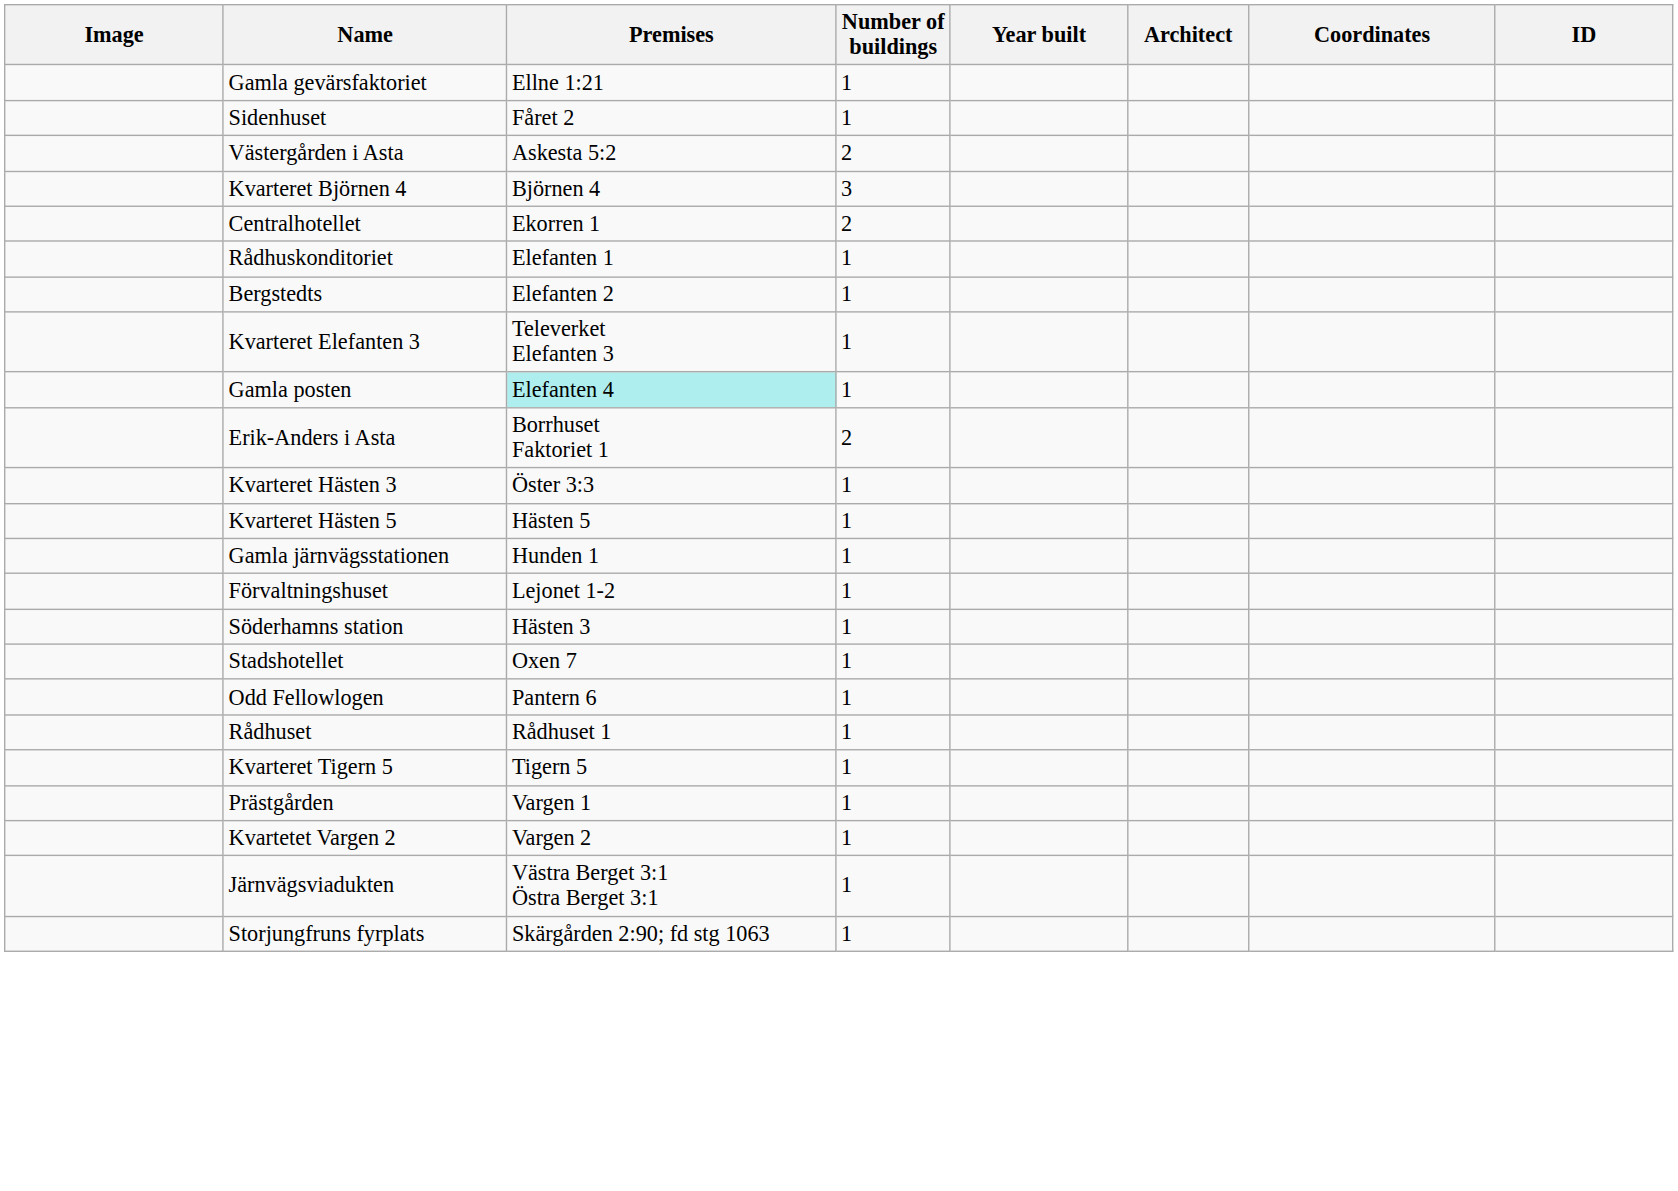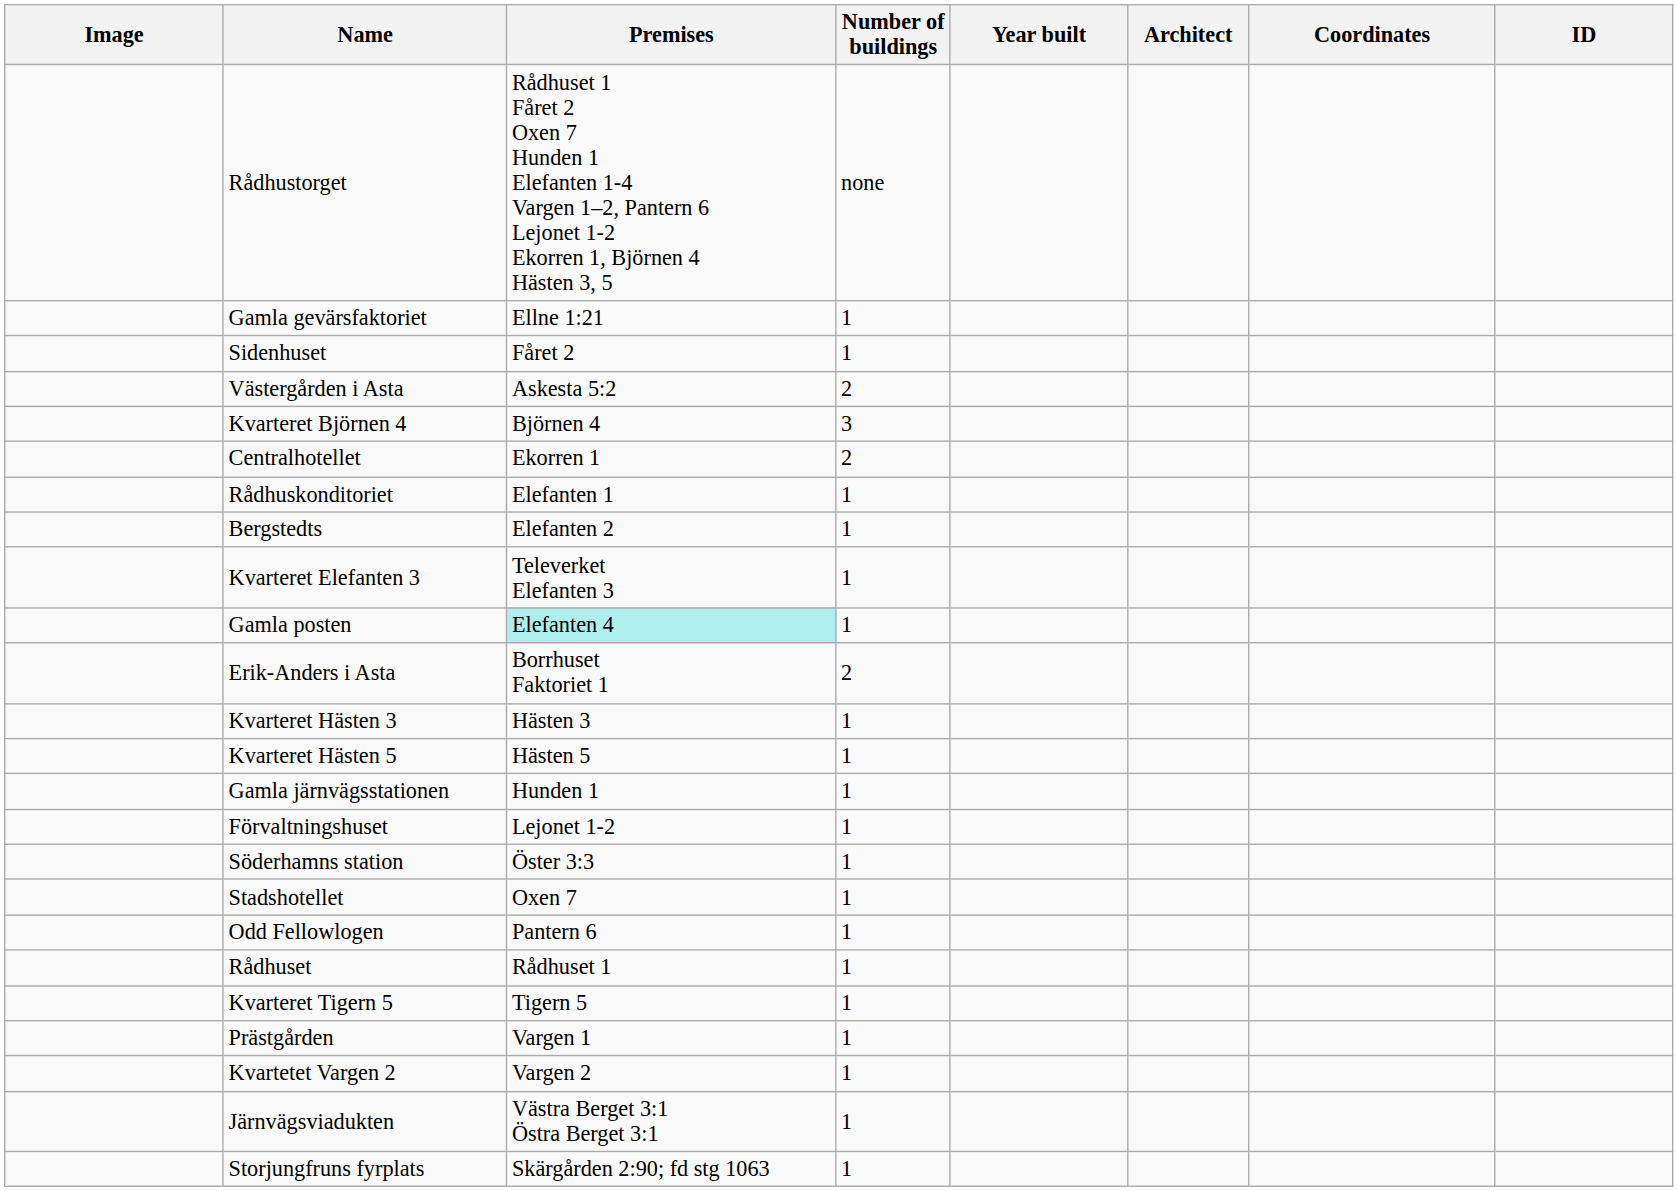 <table class="wikitable" width="95%">
 <tr>
 <th width="150">Image</th>
 <th>Name</th>
 <th>Premises</th>
 <th width="75">Number of<br>buildings</th>
 <th width="120">Year built</th>
 <th>Architect</th>
 <th width="170">Coordinates</th>
 <th width="120">ID</th>
+</tr>
+<tr>
+<td></td>
+<td Gatu-, parkmark runt Rådhustorget, Söderhamn>Rådhustorget</td>
+<td>Rådhuset 1<br>Fåret 2<br>Oxen 7<br>Hunden 1<br>Elefanten 1-4<br>Vargen 1–2, Pantern 6<br>Lejonet 1-2<br>Ekorren 1, Björnen 4<br>Hästen 3, 5</td>
+<td>none</td>
+<td></td>
+<td></td>
+<td></td>
+<td></td>
 </tr>
 <tr>
 <td></td>
 <td Söderhamns gevärsfaktori>Gamla gevärsfaktoriet</td>
 <td>Ellne 1:21</td>
 <td>1</td>
 <td></td>
 <td></td>
 <td></td>
 <td></td>
 </tr>
 <tr>
 <td></td>
 <td Sidenhuset, Söderhamn>Sidenhuset</td>
 <td>Fåret 2</td>
 <td>1</td>
 <td></td>
 <td></td>
 <td></td>
 <td></td>
 </tr>
 <tr>
 <td></td>
 <td>Västergården i Asta</td>
 <td>Askesta 5:2</td>
 <td>2</td>
 <td></td>
 <td></td>
 <td></td>
 <td></td>
 </tr>
 <tr>
 <td></td>
 <td>Kvarteret Björnen 4</td>
 <td>Björnen 4</td>
 <td>3</td>
 <td></td>
 <td></td>
 <td></td>
 <td></td>
 </tr>
 <tr>
 <td></td>
 <td Kvarteret Ekorren 1>Centralhotellet</td>
 <td>Ekorren 1</td>
 <td>2</td>
 <td></td>
 <td></td>
 <td></td>
 <td></td>
 </tr>
 <tr>
 <td></td>
 <td>Rådhuskonditoriet</td>
 <td>Elefanten 1</td>
 <td>1</td>
 <td></td>
 <td></td>
 <td></td>
 <td></td>
 </tr>
 <tr>
 <td></td>
 <td>Bergstedts</td>
 <td>Elefanten 2</td>
 <td>1</td>
 <td></td>
 <td></td>
 <td></td>
 <td></td>
 </tr>
 <tr>
 <td></td>
 <td>Kvarteret Elefanten 3</td>
 <td>Televerket<br>Elefanten 3</td>
 <td>1</td>
 <td></td>
 <td></td>
 <td></td>
 <td></td>
 </tr>
 <tr>
 <td></td>
 <td>Gamla posten</td>
 <td style="background: paleturquoise;">Elefanten 4</td>
 <td>1</td>
 <td></td>
 <td></td>
 <td></td>
 <td></td>
 </tr>
 <tr>
 <td></td>
 <td>Erik-Anders i Asta</td>
 <td>Borrhuset<br>Faktoriet 1</td>
 <td>2</td>
 <td></td>
 <td></td>
 <td></td>
 <td></td>
 </tr>
 <tr>
 <td></td>
 <td>Kvarteret Hästen 3</td>
-<td>Öster 3:3</td>
+<td>Hästen 3</td>
 <td>1</td>
 <td></td>
 <td></td>
 <td></td>
 <td></td>
 </tr>
 <tr>
 <td></td>
 <td>Kvarteret Hästen 5</td>
 <td>Hästen 5</td>
 <td>1</td>
 <td></td>
 <td></td>
 <td></td>
 <td></td>
 </tr>
 <tr>
 <td></td>
 <td>Gamla järnvägsstationen</td>
 <td>Hunden 1</td>
 <td>1</td>
 <td></td>
 <td></td>
 <td></td>
 <td></td>
 </tr>
 <tr>
 <td></td>
 <td>Förvaltningshuset</td>
 <td>Lejonet 1-2</td>
 <td>1</td>
 <td></td>
 <td></td>
 <td></td>
 <td></td>
 </tr>
 <tr>
 <td></td>
 <td>Söderhamns station</td>
-<td>Hästen 3</td>
+<td>Öster 3:3</td>
 <td>1</td>
 <td></td>
 <td></td>
 <td></td>
 <td></td>
 </tr>
 <tr>
 <td></td>
 <td Söderhamns stadshotell>Stadshotellet</td>
 <td>Oxen 7</td>
 <td>1</td>
 <td></td>
 <td></td>
 <td></td>
 <td></td>
 </tr>
 <tr>
 <td></td>
 <td>Odd Fellowlogen</td>
 <td>Pantern 6</td>
 <td>1</td>
 <td></td>
 <td></td>
 <td></td>
 <td></td>
 </tr>
 <tr>
 <td></td>
 <td Söderhamns rådhus>Rådhuset</td>
 <td>Rådhuset 1</td>
 <td>1</td>
 <td></td>
 <td></td>
 <td></td>
 <td></td>
 </tr>
 <tr>
 <td></td>
 <td>Kvarteret Tigern 5</td>
 <td>Tigern 5</td>
 <td>1</td>
 <td></td>
 <td></td>
 <td></td>
 <td></td>
 </tr>
 <tr>
 <td></td>
 <td Söderhamns prästgård>Prästgården</td>
 <td>Vargen 1</td>
 <td>1</td>
 <td></td>
 <td></td>
 <td></td>
 <td></td>
 </tr>
 <tr>
 <td></td>
 <td>Kvartetet Vargen 2</td>
 <td>Vargen 2</td>
 <td>1</td>
 <td></td>
 <td></td>
 <td></td>
 <td></td>
 </tr>
 <tr>
 <td></td>
 <td>Järnvägsviadukten</td>
 <td>Västra Berget 3:1<br>Östra Berget 3:1</td>
 <td>1</td>
 <td></td>
 <td></td>
 <td></td>
 <td></td>
 </tr>
 <tr>
 <td></td>
 <td>Storjungfruns fyrplats</td>
 <td>Skärgården 2:90; fd stg 1063</td>
 <td>1</td>
 <td></td>
 <td></td>
 <td></td>
 <td></td>
 </tr>
 </table>
